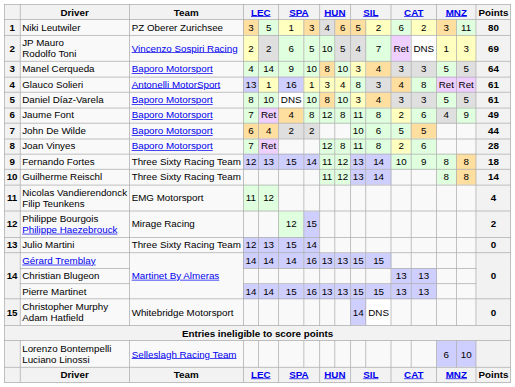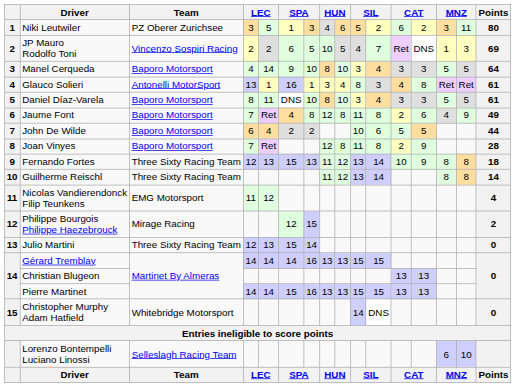 <table class="wikitable" style="font-size:85%; text-align:center">
 <tr>
 <th valign="middle"></th>
 <th valign="middle">Driver</th>
 <th>Team</th>
 <th colspan="2"><a href='#'>LEC</a><br></th>
 <th colspan="2"><a href='#'>SPA</a><br></th>
 <th colspan="2"><a href='#'>HUN</a><br></th>
 <th colspan="2"><a href='#'>SIL</a><br></th>
 <th colspan="2"><a href='#'>CAT</a><br></th>
 <th colspan="2"><a href='#'>MNZ</a><br></th>
 <th valign="middle">Points</th>
 </tr>
 <tr>
 <th>1</th>
 <td align=left> Niki Leutwiler</td>
 <td align=left> PZ Oberer Zurichsee</td>
 <td style="background:#ffdf9f;">3</td>
 <td style="background:#dfffdf;">5</td>
 <td style="background:#ffffbf;">1</td>
 <td style="background:#ffdf9f;">3</td>
 <td style="background:#dfdfdf;">4</td>
 <td style="background:#ffdf9f;">6</td>
 <td style="background:#ffdf9f;">5</td>
 <td style="background:#ffffbf;">2</td>
 <td style="background:#dfffdf;">6</td>
 <td style="background:#ffffbf;">2</td>
 <td style="background:#ffdf9f;">3</td>
 <td style="background:#dfffdf;">11</td>
 <th>80</th>
 </tr>
 <tr>
 <th>2</th>
 <td align=left> JP Mauro<br> Rodolfo Toni</td>
 <td align=left> <a href='#'>Vincenzo Sospiri Racing</a></td>
 <td style="background:#ffffbf;">2</td>
 <td style="background:#dfdfdf;">2</td>
 <td style="background:#dfffdf;">6</td>
 <td style="background:#dfffdf;">5</td>
 <td style="background:#dfffdf;">10</td>
 <td style="background:#dfdfdf;">5</td>
 <td style="background:#dfdfdf;">4</td>
 <td style="background:#dfffdf;">7</td>
 <td style="background:#efcfff;">Ret</td>
 <td style="background:#ffffff;">DNS</td>
 <td style="background:#ffffbf;">1</td>
 <td style="background:#ffffbf;">3</td>
 <th>69</th>
 </tr>
 <tr>
 <th>3</th>
 <td align=left> Manel Cerqueda</td>
 <td align=left> <a href='#'>Baporo Motorsport</a></td>
 <td style="background:#dfffdf;">4</td>
 <td style="background:#dfffdf;">14</td>
 <td style="background:#dfffdf;">9</td>
 <td style="background:#dfffdf;">10</td>
 <td style="background:#ffdf9f;">8</td>
 <td style="background:#dfffdf;">10</td>
 <td style="background:#ffffbf;">3</td>
 <td style="background:#ffdf9f;">4</td>
 <td style="background:#dfdfdf;">3</td>
 <td style="background:#dfdfdf;">3</td>
 <td style="background:#dfffdf;">5</td>
 <td style="background:#dfdfdf;">5</td>
 <th>64</th>
 </tr>
 <tr>
 <th>4</th>
 <td align=left> Glauco Solieri</td>
 <td align=left> <a href='#'>Antonelli MotorSport</a></td>
 <td style="background:#cfcfff;">13</td>
 <td style="background:#ffffbf;">1</td>
 <td style="background:#cfcfff;">16</td>
 <td style="background:#ffffbf;">1</td>
 <td style="background:#ffffbf;">3</td>
 <td style="background:#ffffbf;">4</td>
 <td style="background:#dfffdf;">8</td>
 <td style="background:#dfdfdf;">3</td>
 <td style="background:#ffdf9f;">4</td>
 <td style="background:#dfffdf;">8</td>
 <td style="background:#efcfff;">Ret</td>
 <td style="background:#efcfff;">Ret</td>
 <th>61</th>
 </tr>
 <tr>
 <th>5</th>
 <td align=left> Daniel Díaz-Varela</td>
 <td align=left> <a href='#'>Baporo Motorsport</a></td>
 <td style="background:#dfffdf;">8</td>
-<td style="background:#dfffdf;">10</td>
+<td style="background:#dfffdf;">11</td>
 <td style="background:#ffffff;">DNS</td>
 <td style="background:#dfffdf;">10</td>
 <td style="background:#ffdf9f;">8</td>
 <td style="background:#dfffdf;">10</td>
 <td style="background:#ffffbf;">3</td>
 <td style="background:#ffdf9f;">4</td>
 <td style="background:#dfdfdf;">3</td>
 <td style="background:#dfdfdf;">3</td>
 <td style="background:#dfffdf;">5</td>
 <td style="background:#dfdfdf;">5</td>
 <th>61</th>
 </tr>
 <tr>
 <th>6</th>
 <td align=left> Jaume Font</td>
 <td align=left> <a href='#'>Baporo Motorsport</a></td>
 <td style="background:#dfffdf;">7</td>
 <td style="background:#efcfff;">Ret</td>
 <td style="background:#ffdf9f;">4</td>
 <td style="background:#dfffdf;">8</td>
 <td style="background:#dfffdf;">12</td>
 <td style="background:#dfffdf;">8</td>
 <td style="background:#dfffdf;">11</td>
 <td style="background:#dfffdf;">8</td>
 <td style="background:#ffffbf;">2</td>
 <td style="background:#dfffdf;">6</td>
 <td style="background:#dfdfdf;">4</td>
 <td style="background:#dfffdf;">9</td>
 <th>49</th>
 </tr>
 <tr>
 <th>7</th>
 <td align=left> John De Wilde</td>
 <td align=left> <a href='#'>Baporo Motorsport</a></td>
 <td style="background:#ffdf9f;">6</td>
 <td style="background:#ffdf9f;">4</td>
 <td style="background:#dfdfdf;">2</td>
 <td style="background:#dfdfdf;">2</td>
 <td></td>
 <td></td>
 <td style="background:#dfffdf;">10</td>
 <td style="background:#dfffdf;">6</td>
 <td style="background:#dfffdf;">5</td>
 <td style="background:#ffdf9f;">5</td>
 <td></td>
 <td></td>
 <th>44</th>
 </tr>
 <tr>
 <th>8</th>
 <td align="left"> Joan Vinyes</td>
 <td align="left"> <a href='#'>Baporo Motorsport</a></td>
 <td style="background:#dfffdf;">7</td>
 <td style="background:#efcfff;">Ret</td>
 <td></td>
 <td></td>
 <td style="background:#dfffdf;">12</td>
 <td style="background:#dfffdf;">8</td>
 <td style="background:#dfffdf;">11</td>
 <td style="background:#dfffdf;">8</td>
 <td style="background:#ffffbf;">2</td>
-<td style="background:#dfffdf;">6</td>
+<td style="background:#dfffdf;">9</td>
 <td></td>
 <td></td>
 <th>28</th>
 </tr>
 <tr>
 <th>9</th>
 <td align="left"> Fernando Fortes</td>
 <td align="left"> Three Sixty Racing Team</td>
 <td style="background:#cfcfff;">12</td>
 <td style="background:#cfcfff;">13</td>
 <td style="background:#cfcfff;">15</td>
-<td style="background:#cfcfff;">14</td>
+<td style="background:#cfcfff;">13</td>
 <td style="background:#dfffdf;">11</td>
 <td style="background:#dfffdf;">12</td>
 <td style="background:#cfcfff;">13</td>
 <td style="background:#cfcfff;">14</td>
 <td style="background:#dfffdf;">10</td>
 <td style="background:#dfffdf;">9</td>
 <td style="background:#dfffdf;">8</td>
 <td style="background:#ffdf9f;">8</td>
 <th>18</th>
 </tr>
 <tr>
 <th>10</th>
 <td align="left"> Guilherme Reischl</td>
 <td align="left"> Three Sixty Racing Team</td>
 <td></td>
 <td></td>
 <td></td>
 <td></td>
 <td style="background:#dfffdf;">11</td>
 <td style="background:#dfffdf;">12</td>
 <td style="background:#cfcfff;">13</td>
 <td style="background:#cfcfff;">14</td>
 <td></td>
 <td></td>
 <td style="background:#dfffdf;">8</td>
 <td style="background:#ffdf9f;">8</td>
 <th>14</th>
 </tr>
 <tr>
 <th>11</th>
 <td align="left"> Nicolas Vandierendonck<br> Filip Teunkens</td>
 <td align="left"> EMG Motorsport</td>
 <td style="background:#dfffdf;">11</td>
 <td style="background:#dfffdf;">12</td>
 <td></td>
 <td></td>
 <td></td>
 <td></td>
 <td></td>
 <td></td>
 <td></td>
 <td></td>
 <td></td>
 <td></td>
 <th>4</th>
 </tr>
 <tr>
 <th>12</th>
 <td align="left"> Philippe Bourgois<br> <a href='#'>Philippe Haezebrouck</a></td>
 <td align="left"> Mirage Racing</td>
 <td></td>
 <td></td>
 <td style="background:#dfffdf;">12</td>
 <td style="background:#cfcfff;">15</td>
 <td></td>
 <td></td>
 <td></td>
 <td></td>
 <td></td>
 <td></td>
 <td></td>
 <td></td>
 <th>2</th>
 </tr>
 <tr>
 <th>13</th>
 <td align="left"> Julio Martini</td>
 <td align="left"> Three Sixty Racing Team</td>
 <td style="background:#cfcfff;">12</td>
 <td style="background:#cfcfff;">13</td>
 <td style="background:#cfcfff;">15</td>
 <td style="background:#cfcfff;">14</td>
 <td></td>
 <td></td>
 <td></td>
 <td></td>
 <td></td>
 <td></td>
 <td></td>
 <td></td>
 <th>0</th>
 </tr>
 <tr>
 <th rowspan="3">14</th>
 <td align="left"> <a href='#'>Gérard Tremblay</a></td>
 <td rowspan="3" align="left"> <a href='#'>Martinet By Almeras</a></td>
 <td style="background:#cfcfff;">14</td>
 <td style="background:#cfcfff;">14</td>
 <td style="background:#cfcfff;">14</td>
 <td style="background:#cfcfff;">16</td>
 <td style="background:#cfcfff;">13</td>
 <td style="background:#cfcfff;">13</td>
 <td style="background:#cfcfff;">15</td>
 <td style="background:#cfcfff;">15</td>
 <td></td>
 <td></td>
 <td></td>
 <td></td>
 <th rowspan="3">0</th>
 </tr>
 <tr>
 <td align="left"> Christian Blugeon</td>
 <td></td>
 <td></td>
 <td></td>
 <td></td>
 <td></td>
 <td></td>
 <td></td>
 <td></td>
 <td style="background:#cfcfff;">13</td>
 <td style="background:#cfcfff;">13</td>
 <td></td>
 <td></td>
 </tr>
 <tr>
 <td align="left"> Pierre Martinet</td>
 <td style="background:#cfcfff;">14</td>
 <td style="background:#cfcfff;">14</td>
 <td style="background:#cfcfff;">15</td>
 <td style="background:#cfcfff;">16</td>
 <td style="background:#cfcfff;">13</td>
 <td style="background:#cfcfff;">13</td>
 <td style="background:#cfcfff;">15</td>
 <td style="background:#cfcfff;">15</td>
 <td style="background:#cfcfff;">13</td>
 <td style="background:#cfcfff;">13</td>
 <td></td>
 <td></td>
 </tr>
 <tr>
 <th>15</th>
 <td align="left"> Christopher Murphy<br> Adam Hatfield</td>
 <td align="left"> Whitebridge Motorsport</td>
 <td></td>
 <td></td>
 <td></td>
 <td></td>
 <td></td>
 <td></td>
 <td style="background:#cfcfff;">14</td>
 <td style="background:#ffffff;">DNS</td>
 <td></td>
 <td></td>
 <td></td>
 <td></td>
 <th>0</th>
 </tr>
 <tr>
 <th colspan="16">Entries ineligible to score points</th>
 </tr>
 <tr>
 <th></th>
 <td align="left"> Lorenzo Bontempelli<br> Luciano Linossi</td>
 <td align="left"> <a href='#'>Selleslagh Racing Team</a></td>
 <td></td>
 <td></td>
 <td></td>
 <td></td>
 <td></td>
 <td></td>
 <td></td>
 <td></td>
 <td></td>
 <td></td>
 <td style="background:#cfcfff;">6</td>
 <td style="background:#cfcfff;">10</td>
 <th></th>
 </tr>
 <tr>
 <th valign="middle"></th>
 <th valign="middle">Driver</th>
 <th>Team</th>
 <th colspan="2"><a href='#'>LEC</a><br></th>
 <th colspan="2"><a href='#'>SPA</a><br></th>
 <th colspan="2"><a href='#'>HUN</a><br></th>
 <th colspan="2"><a href='#'>SIL</a><br></th>
 <th colspan="2"><a href='#'>CAT</a><br></th>
 <th colspan="2"><a href='#'>MNZ</a><br></th>
 <th valign="middle">Points<br></th>
 </tr>
 </table>
